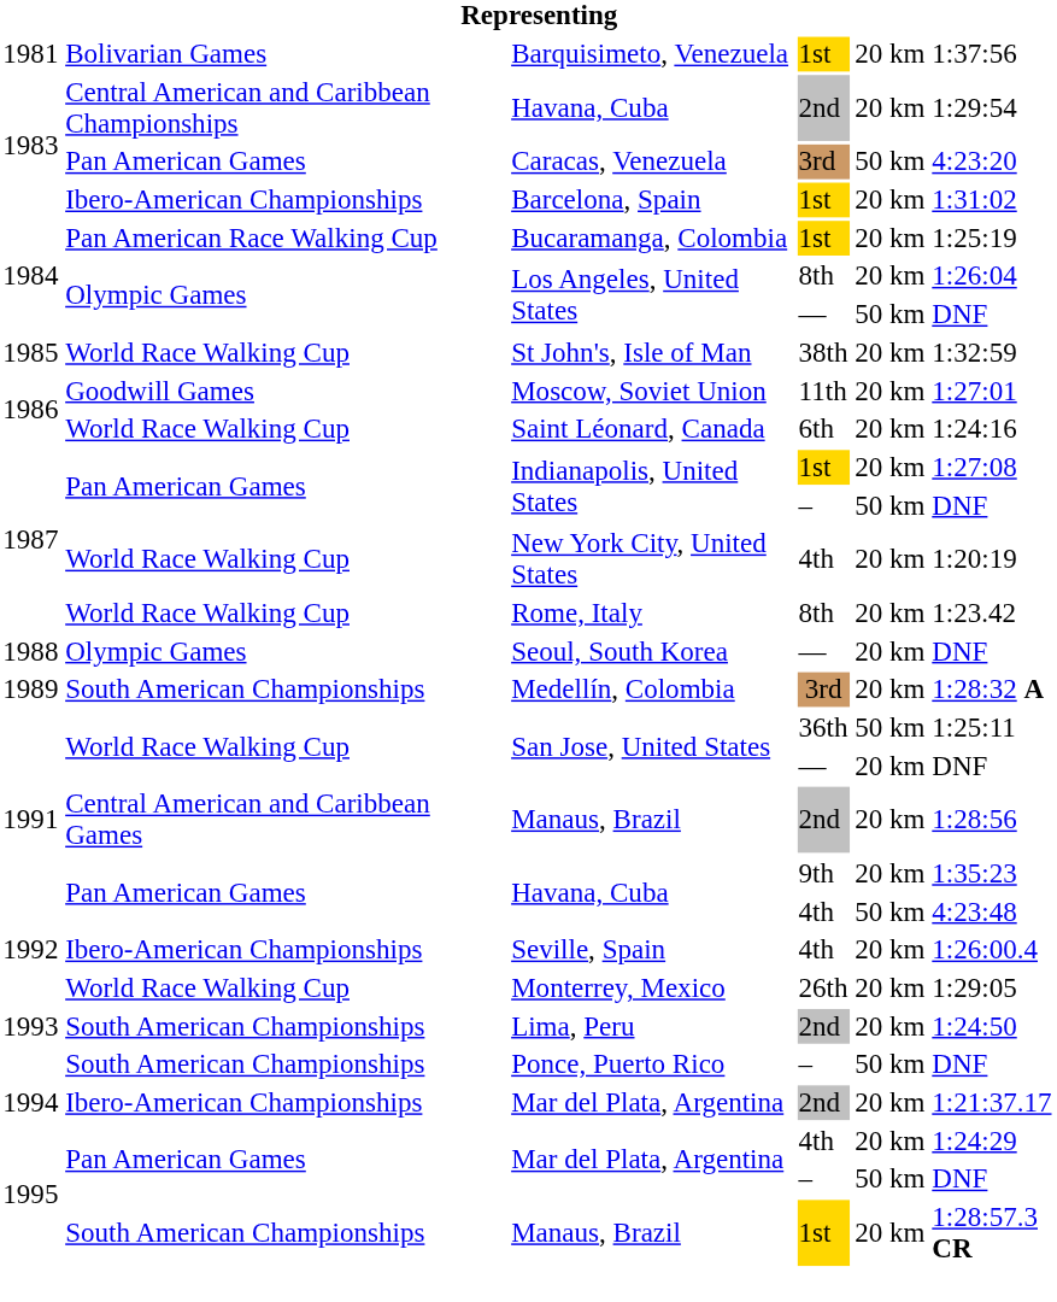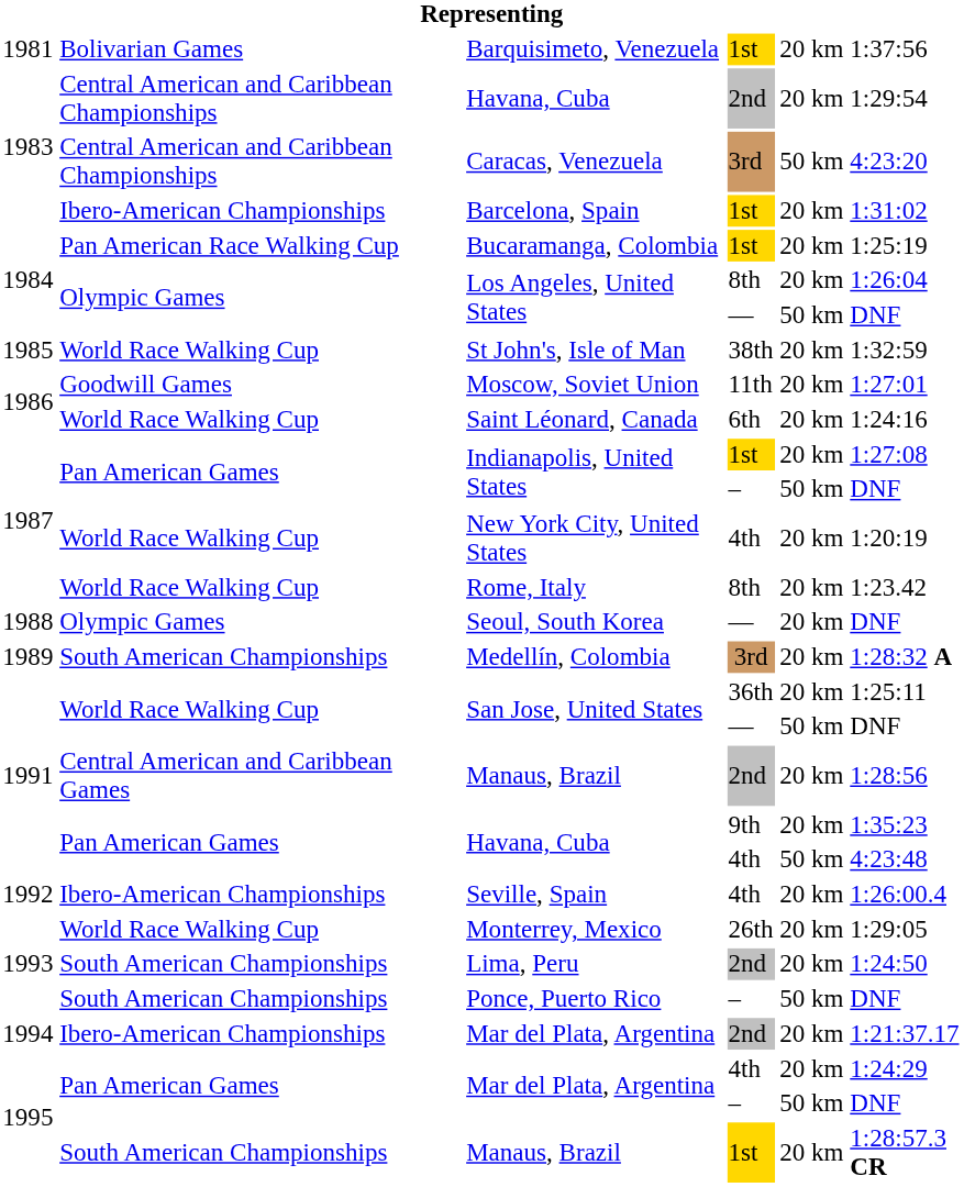 <table>
 <tr>
 <th colspan="6">Representing </th>
 </tr>
 <tr>
 <td>1981</td>
 <td><a href='#'>Bolivarian Games</a></td>
 <td><a href='#'>Barquisimeto</a>, <a href='#'>Venezuela</a></td>
 <td bgcolor=gold>1st</td>
 <td>20 km</td>
 <td>1:37:56</td>
 </tr>
 <tr>
 <td rowspan=3>1983</td>
 <td><a href='#'>Central American and Caribbean Championships</a></td>
 <td><a href='#'>Havana, Cuba</a></td>
 <td bgcolor=silver>2nd</td>
 <td>20 km</td>
 <td>1:29:54</td>
 </tr>
 <tr>
-<td><a href='#'>Pan American Games</a></td>
+<td><a href='#'>Central American and Caribbean Championships</a></td>
 <td><a href='#'>Caracas</a>, <a href='#'>Venezuela</a></td>
 <td bgcolor="cc9966">3rd</td>
 <td>50 km</td>
 <td><a href='#'>4:23:20</a></td>
 </tr>
 <tr>
 <td><a href='#'>Ibero-American Championships</a></td>
 <td><a href='#'>Barcelona</a>, <a href='#'>Spain</a></td>
 <td bgcolor=gold>1st</td>
 <td>20 km</td>
 <td><a href='#'>1:31:02</a></td>
 </tr>
 <tr>
 <td rowspan=3>1984</td>
 <td><a href='#'>Pan American Race Walking Cup</a></td>
 <td><a href='#'>Bucaramanga</a>, <a href='#'>Colombia</a></td>
 <td bgcolor="gold">1st</td>
 <td>20 km</td>
 <td>1:25:19</td>
 </tr>
 <tr>
 <td rowspan=2><a href='#'>Olympic Games</a></td>
 <td rowspan=2><a href='#'>Los Angeles</a>, <a href='#'>United States</a></td>
 <td>8th</td>
 <td>20 km</td>
 <td><a href='#'>1:26:04</a></td>
 </tr>
 <tr>
 <td>—</td>
 <td>50 km</td>
 <td><a href='#'>DNF</a></td>
 </tr>
 <tr>
 <td>1985</td>
 <td><a href='#'>World Race Walking Cup</a></td>
 <td><a href='#'>St John's</a>, <a href='#'>Isle of Man</a></td>
 <td>38th</td>
 <td>20 km</td>
 <td>1:32:59</td>
 </tr>
 <tr>
 <td rowspan=2>1986</td>
 <td><a href='#'>Goodwill Games</a></td>
 <td><a href='#'>Moscow, Soviet Union</a></td>
 <td>11th</td>
 <td>20 km</td>
 <td><a href='#'>1:27:01</a></td>
 </tr>
 <tr>
 <td><a href='#'>World Race Walking Cup</a></td>
 <td><a href='#'>Saint Léonard</a>, <a href='#'>Canada</a></td>
 <td>6th</td>
 <td>20 km</td>
 <td>1:24:16</td>
 </tr>
 <tr>
 <td rowspan=4>1987</td>
 <td rowspan=2><a href='#'>Pan American Games</a></td>
 <td rowspan=2><a href='#'>Indianapolis</a>, <a href='#'>United States</a></td>
 <td bgcolor="gold">1st</td>
 <td>20 km</td>
 <td><a href='#'>1:27:08</a></td>
 </tr>
 <tr>
 <td>–</td>
 <td>50 km</td>
 <td><a href='#'>DNF</a></td>
 </tr>
 <tr>
 <td><a href='#'>World Race Walking Cup</a></td>
 <td><a href='#'>New York City</a>, <a href='#'>United States</a></td>
 <td>4th</td>
 <td>20 km</td>
 <td>1:20:19</td>
 </tr>
 <tr>
 <td><a href='#'>World Race Walking Cup</a></td>
 <td><a href='#'>Rome, Italy</a></td>
 <td>8th</td>
 <td>20 km</td>
 <td>1:23.42</td>
 </tr>
 <tr>
 <td>1988</td>
 <td><a href='#'>Olympic Games</a></td>
 <td><a href='#'>Seoul, South Korea</a></td>
 <td>—</td>
 <td>20 km</td>
 <td><a href='#'>DNF</a></td>
 </tr>
 <tr>
 <td>1989</td>
 <td><a href='#'>South American Championships</a></td>
 <td><a href='#'>Medellín</a>, <a href='#'>Colombia</a></td>
 <td bgcolor="cc9966" align="center">3rd</td>
 <td>20 km</td>
 <td><a href='#'>1:28:32</a> <strong>A</strong></td>
 </tr>
 <tr>
 <td rowspan=5>1991</td>
 <td rowspan=2><a href='#'>World Race Walking Cup</a></td>
 <td rowspan=2><a href='#'>San Jose</a>, <a href='#'>United States</a></td>
 <td>36th</td>
-<td>50 km</td>
+<td>20 km</td>
 <td>1:25:11</td>
 </tr>
 <tr>
 <td>—</td>
-<td>20 km</td>
+<td>50 km</td>
 <td>DNF</td>
 </tr>
 <tr>
 <td><a href='#'>Central American and Caribbean Games</a></td>
 <td><a href='#'>Manaus</a>, <a href='#'>Brazil</a></td>
 <td bgcolor="silver">2nd</td>
 <td>20 km</td>
 <td><a href='#'>1:28:56</a></td>
 </tr>
 <tr>
 <td rowspan=2><a href='#'>Pan American Games</a></td>
 <td rowspan=2><a href='#'>Havana, Cuba</a></td>
 <td>9th</td>
 <td>20 km</td>
 <td><a href='#'>1:35:23</a></td>
 </tr>
 <tr>
 <td>4th</td>
 <td>50 km</td>
 <td><a href='#'>4:23:48</a></td>
 </tr>
 <tr>
 <td>1992</td>
 <td><a href='#'>Ibero-American Championships</a></td>
 <td><a href='#'>Seville</a>, <a href='#'>Spain</a></td>
 <td>4th</td>
 <td>20 km</td>
 <td><a href='#'>1:26:00.4</a></td>
 </tr>
 <tr>
 <td rowspan=3>1993</td>
 <td><a href='#'>World Race Walking Cup</a></td>
 <td><a href='#'>Monterrey, Mexico</a></td>
 <td>26th</td>
 <td>20 km</td>
 <td>1:29:05</td>
 </tr>
 <tr>
 <td><a href='#'>South American Championships</a></td>
 <td><a href='#'>Lima</a>, <a href='#'>Peru</a></td>
 <td bgcolor="silver">2nd</td>
 <td>20 km</td>
 <td><a href='#'>1:24:50</a></td>
 </tr>
 <tr>
 <td><a href='#'>South American Championships</a></td>
 <td><a href='#'>Ponce, Puerto Rico</a></td>
 <td>–</td>
 <td>50 km</td>
 <td><a href='#'>DNF</a></td>
 </tr>
 <tr>
 <td>1994</td>
 <td><a href='#'>Ibero-American Championships</a></td>
 <td><a href='#'>Mar del Plata</a>, <a href='#'>Argentina</a></td>
 <td bgcolor="silver">2nd</td>
 <td>20 km</td>
 <td><a href='#'>1:21:37.17</a></td>
 </tr>
 <tr>
 <td rowspan=3>1995</td>
 <td rowspan=2><a href='#'>Pan American Games</a></td>
 <td rowspan=2><a href='#'>Mar del Plata</a>, <a href='#'>Argentina</a></td>
 <td>4th</td>
 <td>20 km</td>
 <td><a href='#'>1:24:29</a></td>
 </tr>
 <tr>
 <td>–</td>
 <td>50 km</td>
 <td><a href='#'>DNF</a></td>
 </tr>
 <tr>
 <td><a href='#'>South American Championships</a></td>
 <td><a href='#'>Manaus</a>, <a href='#'>Brazil</a></td>
 <td bgcolor="gold">1st</td>
 <td>20 km</td>
 <td><a href='#'>1:28:57.3</a> <strong>CR</strong></td>
 </tr>
 </table>
